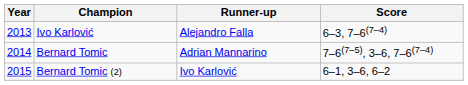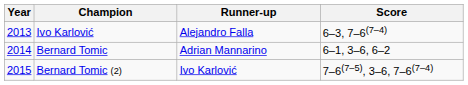 <table class="wikitable">
 <tr>
 <th>Year</th>
 <th width="200">Champion</th>
 <th width="200">Runner-up</th>
 <th width="200">Score</th>
 </tr>
 <tr>
 <td><a href='#'>2013</a></td>
 <td> <a href='#'>Ivo Karlović</a></td>
 <td> <a href='#'>Alejandro Falla</a></td>
 <td>6–3, 7–6<sup>(7–4)</sup></td>
 </tr>
 <tr>
 <td><a href='#'>2014</a></td>
 <td> <a href='#'>Bernard Tomic</a></td>
 <td> <a href='#'>Adrian Mannarino</a></td>
-<td>7–6<sup>(7–5)</sup>, 3–6, 7–6<sup>(7–4)</sup></td>
+<td>6–1, 3–6, 6–2</td>
 </tr>
 <tr>
 <td><a href='#'>2015</a></td>
 <td> <a href='#'>Bernard Tomic</a> <small>(2)</small></td>
 <td> <a href='#'>Ivo Karlović</a></td>
-<td>6–1, 3–6, 6–2</td>
+<td>7–6<sup>(7–5)</sup>, 3–6, 7–6<sup>(7–4)</sup></td>
 </tr>
 </table>
